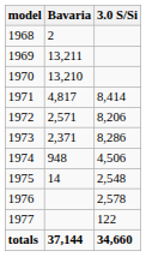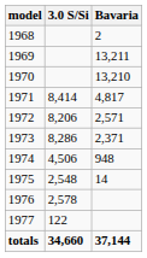 <table class="wikitable">
 <tr>
 <th>model</th>
+<th>3.0 S/Si</th>
 <th>Bavaria</th>
-<th>3.0 S/Si</th>
 </tr>
 <tr>
 <td>1968</td>
+<td></td>
 <td>2</td>
+</tr>
+<tr>
+<td>1969</td>
+<td></td>
+<td>13,211</td>
+</tr>
+<tr>
+<td>1970</td>
+<td></td>
+<td>13,210</td>
+</tr>
+<tr>
+<td>1971</td>
+<td>8,414</td>
+<td>4,817</td>
+</tr>
+<tr>
+<td>1972</td>
+<td>8,206</td>
+<td>2,571</td>
+</tr>
+<tr>
+<td>1973</td>
+<td>8,286</td>
+<td>2,371</td>
+</tr>
+<tr>
+<td>1974</td>
+<td>4,506</td>
+<td>948</td>
+</tr>
+<tr>
+<td>1975</td>
+<td>2,548</td>
+<td>14</td>
+</tr>
+<tr>
+<td>1976</td>
+<td>2,578</td>
 <td></td>
 </tr>
 <tr>
-<td>1969</td>
-<td>13,211</td>
+<td>1977</td>
+<td>122</td>
 <td></td>
 </tr>
 <tr>
-<td>1970</td>
-<td>13,210</td>
-<td></td>
-</tr>
-<tr>
-<td>1971</td>
-<td>4,817</td>
-<td>8,414</td>
-</tr>
-<tr>
-<td>1972</td>
-<td>2,571</td>
-<td>8,206</td>
-</tr>
-<tr>
-<td>1973</td>
-<td>2,371</td>
-<td>8,286</td>
-</tr>
-<tr>
-<td>1974</td>
-<td>948</td>
-<td>4,506</td>
-</tr>
-<tr>
-<td>1975</td>
-<td>14</td>
-<td>2,548</td>
-</tr>
-<tr>
-<td>1976</td>
-<td></td>
-<td>2,578</td>
-</tr>
-<tr>
-<td>1977</td>
-<td></td>
-<td>122</td>
-</tr>
-<tr>
 <td><strong>totals</strong></td>
+<td><strong>34,660</strong></td>
 <td><strong>37,144</strong></td>
-<td><strong>34,660</strong></td>
 </tr>
 </table>
